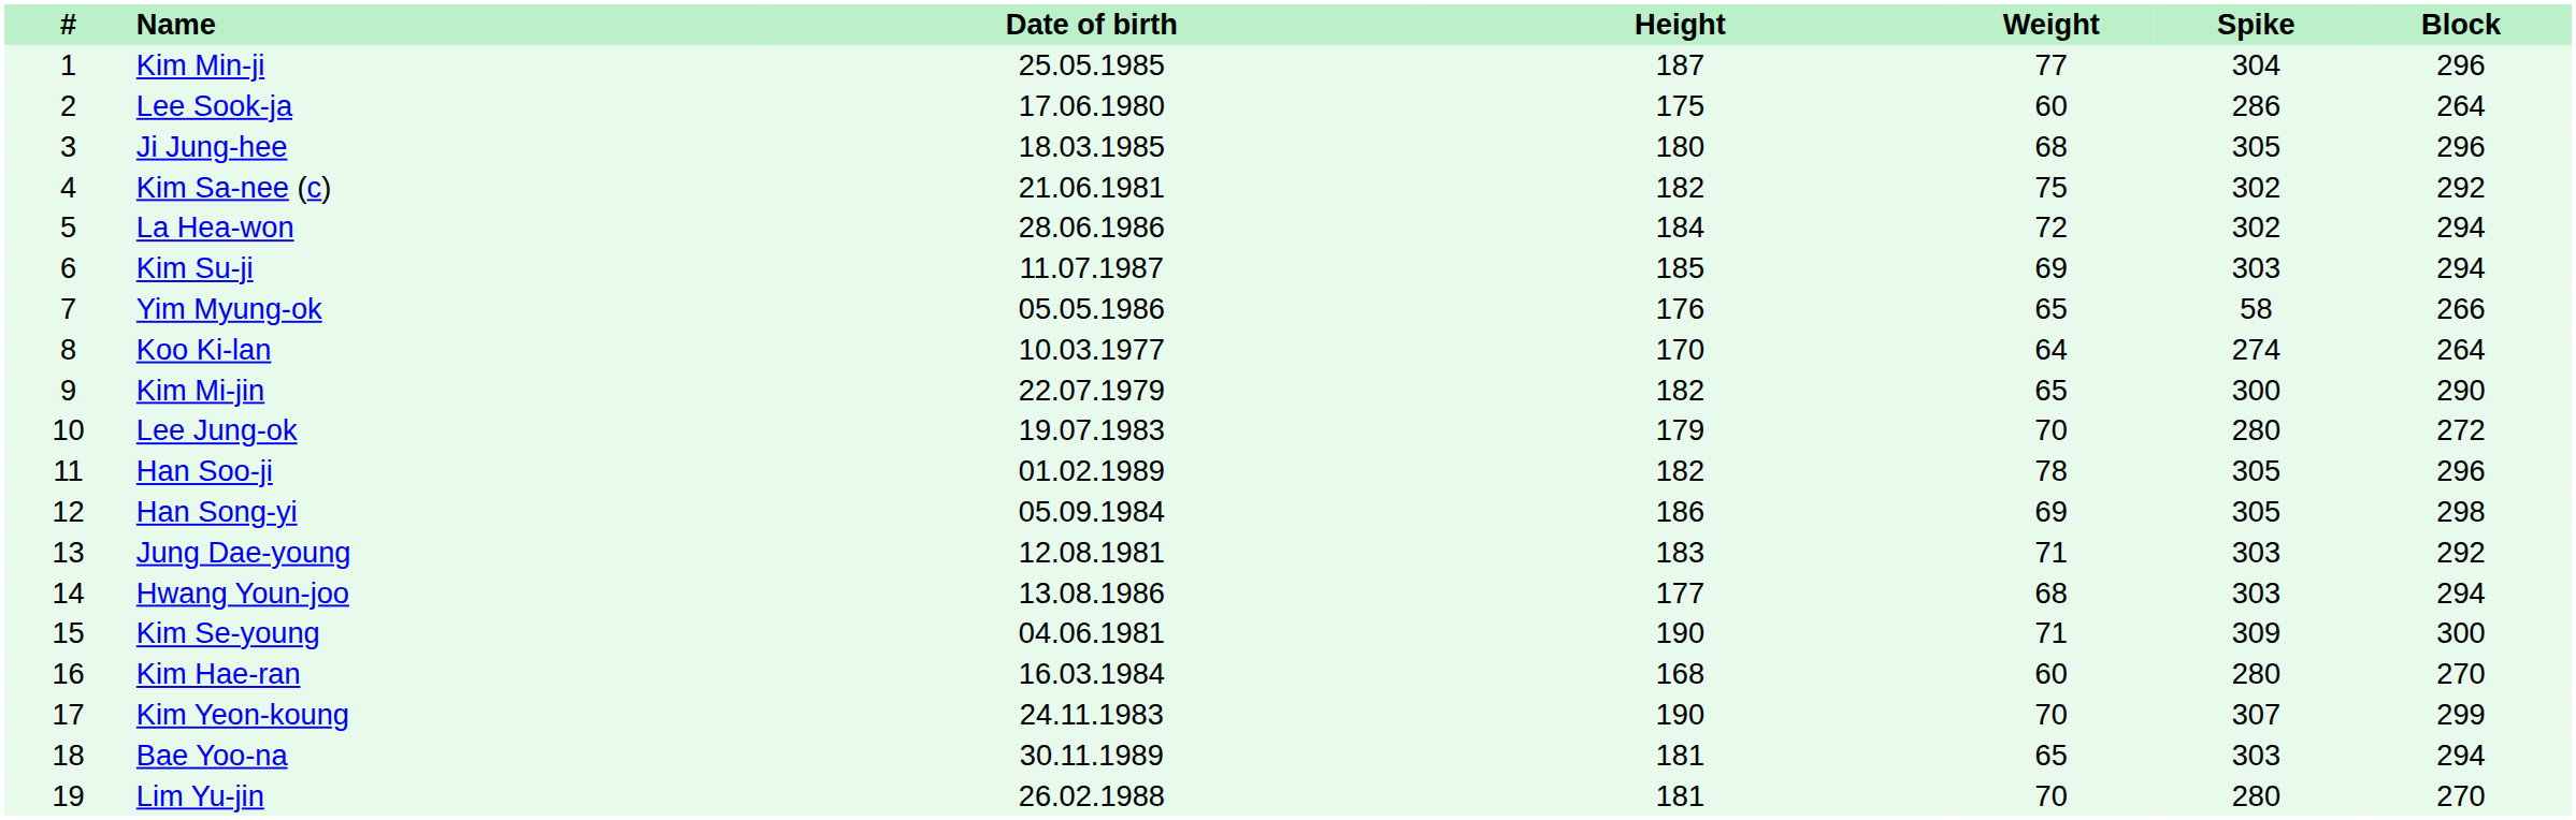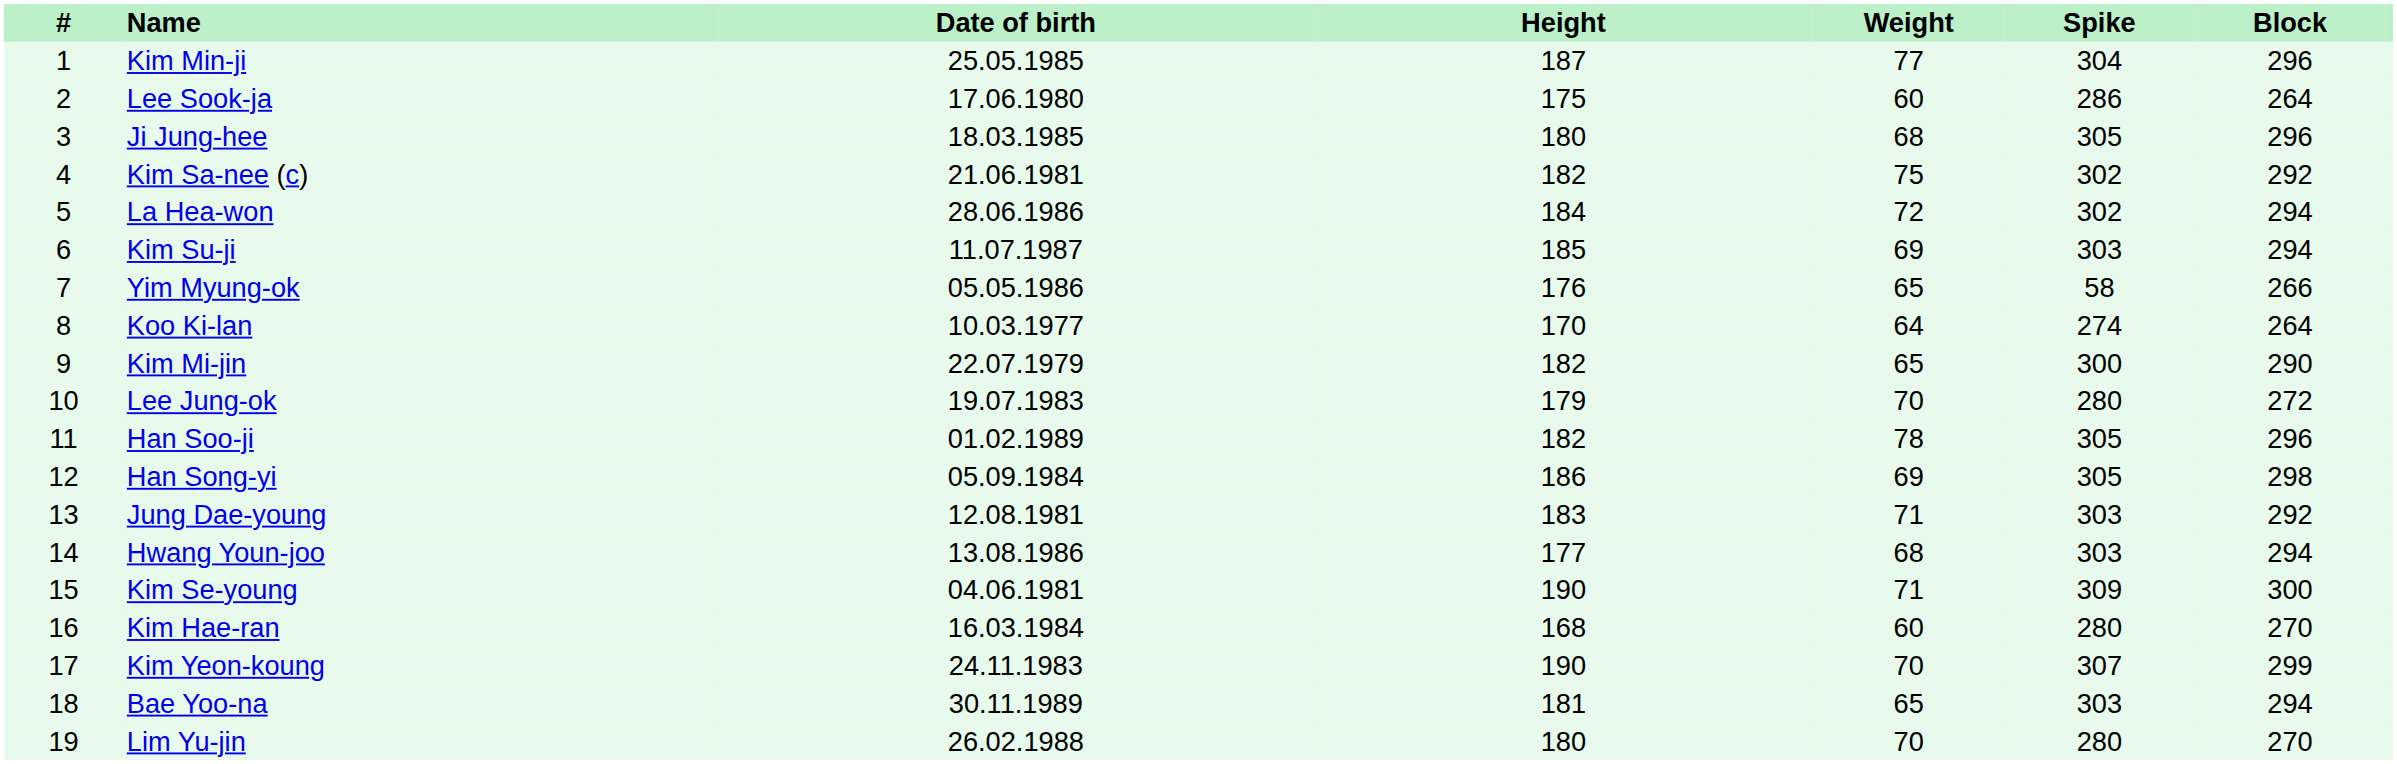 <table border=0 cellpadding=2 cellspacing=0 bgcolor=#FFECCE style="text-align:center; font-size:90%;" width=100%>
 <tr bgcolor=#BBF0C9>
 <th width=5%>#</th>
 <th width=25% align=left>Name</th>
 <th width=25%>Date of birth</th>
 <th width=21%>Height</th>
 <th width=8%>Weight</th>
 <th width=8%>Spike</th>
 <th width=8%>Block</th>
 <th></th>
 </tr>
 <tr bgcolor=#E7FAEC>
 <td>1</td>
 <td align=left><a href='#'>Kim Min-ji</a></td>
 <td>25.05.1985</td>
 <td>187</td>
 <td>77</td>
 <td>304</td>
 <td>296</td>
 <td></td>
 </tr>
 <tr bgcolor=#E7FAEC>
 <td>2</td>
 <td align=left><a href='#'>Lee Sook-ja</a></td>
 <td>17.06.1980</td>
 <td>175</td>
 <td>60</td>
 <td>286</td>
 <td>264</td>
 <td></td>
 </tr>
 <tr bgcolor=#E7FAEC>
 <td>3</td>
 <td align=left><a href='#'>Ji Jung-hee</a></td>
 <td>18.03.1985</td>
 <td>180</td>
 <td>68</td>
 <td>305</td>
 <td>296</td>
 <td></td>
 </tr>
 <tr bgcolor=#E7FAEC>
 <td>4</td>
 <td align=left><a href='#'>Kim Sa-nee</a> (<a href='#'>c</a>)</td>
 <td>21.06.1981</td>
 <td>182</td>
 <td>75</td>
 <td>302</td>
 <td>292</td>
 <td></td>
 </tr>
 <tr bgcolor=#E7FAEC>
 <td>5</td>
 <td align=left><a href='#'>La Hea-won</a></td>
 <td>28.06.1986</td>
 <td>184</td>
 <td>72</td>
 <td>302</td>
 <td>294</td>
 <td></td>
 </tr>
 <tr bgcolor=#E7FAEC>
 <td>6</td>
 <td align=left><a href='#'>Kim Su-ji</a></td>
 <td>11.07.1987</td>
 <td>185</td>
 <td>69</td>
 <td>303</td>
 <td>294</td>
 <td></td>
 </tr>
 <tr bgcolor=#E7FAEC>
 <td>7</td>
 <td align=left><a href='#'>Yim Myung-ok</a></td>
 <td>05.05.1986</td>
 <td>176</td>
 <td>65</td>
 <td>58</td>
 <td>266</td>
 <td></td>
 </tr>
 <tr bgcolor=#E7FAEC>
 <td>8</td>
 <td align=left><a href='#'>Koo Ki-lan</a></td>
 <td>10.03.1977</td>
 <td>170</td>
 <td>64</td>
 <td>274</td>
 <td>264</td>
 <td></td>
 </tr>
 <tr bgcolor=#E7FAEC>
 <td>9</td>
 <td align=left><a href='#'>Kim Mi-jin</a></td>
 <td>22.07.1979</td>
 <td>182</td>
 <td>65</td>
 <td>300</td>
 <td>290</td>
 <td></td>
 </tr>
 <tr bgcolor=#E7FAEC>
 <td>10</td>
 <td align=left><a href='#'>Lee Jung-ok</a></td>
 <td>19.07.1983</td>
 <td>179</td>
 <td>70</td>
 <td>280</td>
 <td>272</td>
 <td></td>
 </tr>
 <tr bgcolor=#E7FAEC>
 <td>11</td>
 <td align=left><a href='#'>Han Soo-ji</a></td>
 <td>01.02.1989</td>
 <td>182</td>
 <td>78</td>
 <td>305</td>
 <td>296</td>
 <td></td>
 </tr>
 <tr bgcolor=#E7FAEC>
 <td>12</td>
 <td align=left><a href='#'>Han Song-yi</a></td>
 <td>05.09.1984</td>
 <td>186</td>
 <td>69</td>
 <td>305</td>
 <td>298</td>
 <td></td>
 </tr>
 <tr bgcolor=#E7FAEC>
 <td>13</td>
 <td align=left><a href='#'>Jung Dae-young</a></td>
 <td>12.08.1981</td>
 <td>183</td>
 <td>71</td>
 <td>303</td>
 <td>292</td>
 <td></td>
 </tr>
 <tr bgcolor=#E7FAEC>
 <td>14</td>
 <td align=left><a href='#'>Hwang Youn-joo</a></td>
 <td>13.08.1986</td>
 <td>177</td>
 <td>68</td>
 <td>303</td>
 <td>294</td>
 <td></td>
 </tr>
 <tr bgcolor=#E7FAEC>
 <td>15</td>
 <td align=left><a href='#'>Kim Se-young</a></td>
 <td>04.06.1981</td>
 <td>190</td>
 <td>71</td>
 <td>309</td>
 <td>300</td>
 <td></td>
 </tr>
 <tr bgcolor=#E7FAEC>
 <td>16</td>
 <td align=left><a href='#'>Kim Hae-ran</a></td>
 <td>16.03.1984</td>
 <td>168</td>
 <td>60</td>
 <td>280</td>
 <td>270</td>
 <td></td>
 </tr>
 <tr bgcolor=#E7FAEC>
 <td>17</td>
 <td align=left><a href='#'>Kim Yeon-koung</a></td>
 <td>24.11.1983</td>
 <td>190</td>
 <td>70</td>
 <td>307</td>
 <td>299</td>
 <td></td>
 </tr>
 <tr bgcolor=#E7FAEC>
 <td>18</td>
 <td align=left><a href='#'>Bae Yoo-na</a></td>
 <td>30.11.1989</td>
 <td>181</td>
 <td>65</td>
 <td>303</td>
 <td>294</td>
 <td></td>
 </tr>
 <tr bgcolor=#E7FAEC>
 <td>19</td>
 <td align=left><a href='#'>Lim Yu-jin</a></td>
 <td>26.02.1988</td>
-<td>181</td>
+<td>180</td>
 <td>70</td>
 <td>280</td>
 <td>270</td>
 <td></td>
 </tr>
 </table>
